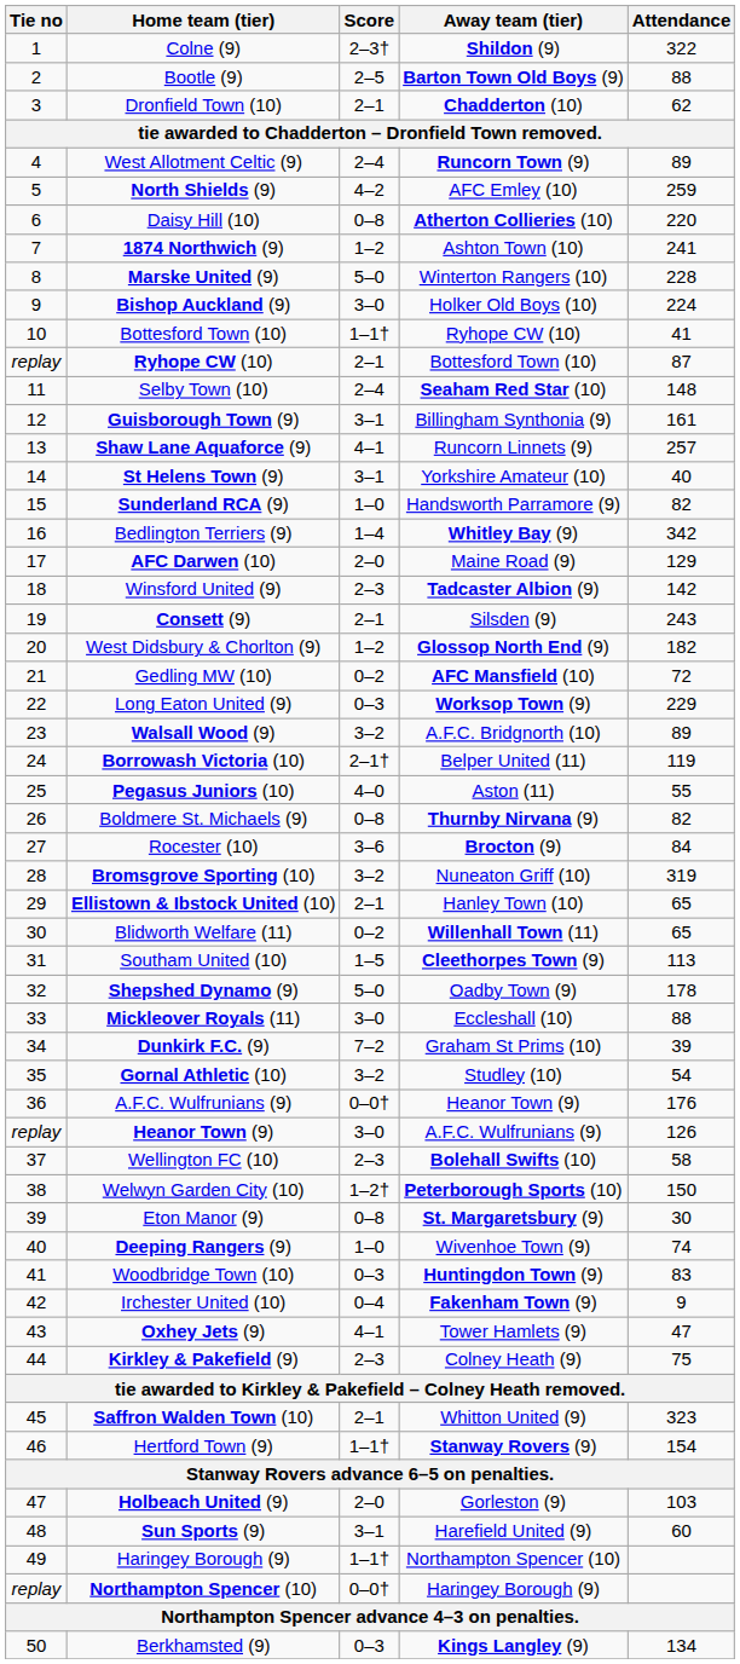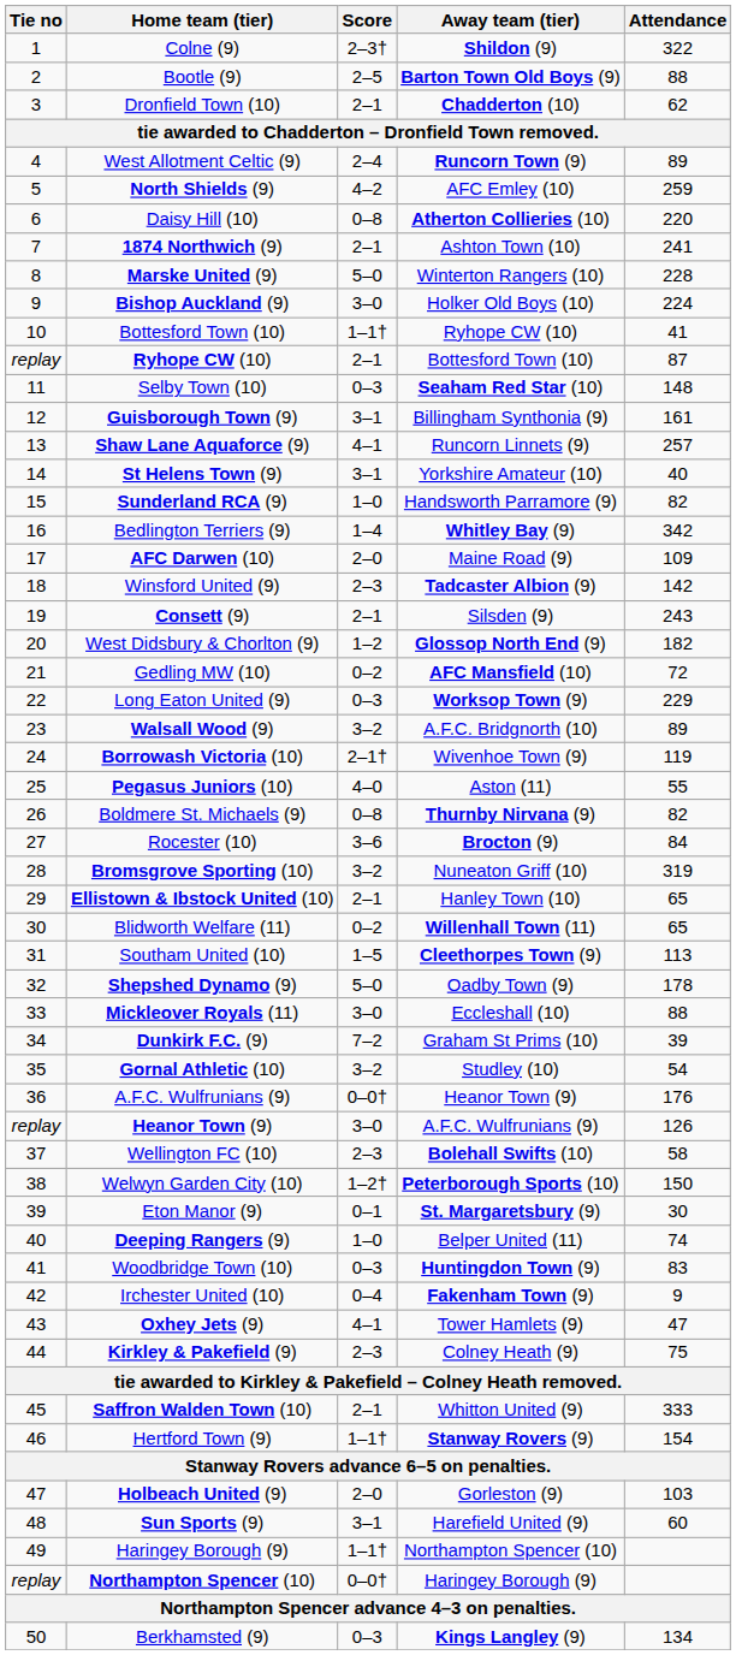 <table class="wikitable" style="text-align: center; font-size:85%">
 <tr>
 <th>Tie no</th>
 <th>Home team (tier)</th>
 <th>Score</th>
 <th>Away team (tier)</th>
 <th>Attendance</th>
 </tr>
 <tr>
 <td>1</td>
 <td><a href='#'>Colne</a> (9)</td>
 <td>2–3†</td>
 <td><strong><a href='#'>Shildon</a></strong> (9)</td>
 <td>322</td>
 </tr>
 <tr>
 <td>2</td>
 <td><a href='#'>Bootle</a> (9)</td>
 <td>2–5</td>
 <td><strong><a href='#'>Barton Town Old Boys</a></strong> (9)</td>
 <td>88</td>
 </tr>
 <tr>
 <td>3</td>
 <td><a href='#'>Dronfield Town</a> (10)</td>
 <td>2–1</td>
 <td><strong><a href='#'>Chadderton</a></strong> (10)</td>
 <td>62</td>
 </tr>
 <tr>
 <th colspan="5">tie awarded to Chadderton – Dronfield Town removed.</th>
 </tr>
 <tr>
 <td>4</td>
 <td><a href='#'>West Allotment Celtic</a> (9)</td>
 <td>2–4</td>
 <td><strong><a href='#'>Runcorn Town</a></strong> (9)</td>
 <td>89</td>
 </tr>
 <tr>
 <td>5</td>
 <td><strong><a href='#'>North Shields</a></strong> (9)</td>
 <td>4–2</td>
 <td><a href='#'>AFC Emley</a> (10)</td>
 <td>259</td>
 </tr>
 <tr>
 <td>6</td>
 <td><a href='#'>Daisy Hill</a> (10)</td>
 <td>0–8</td>
 <td><strong><a href='#'>Atherton Collieries</a></strong> (10)</td>
 <td>220</td>
 </tr>
 <tr>
 <td>7</td>
 <td><strong><a href='#'>1874 Northwich</a></strong> (9)</td>
-<td>1–2</td>
+<td>2–1</td>
 <td><a href='#'>Ashton Town</a> (10)</td>
 <td>241</td>
 </tr>
 <tr>
 <td>8</td>
 <td><strong><a href='#'>Marske United</a></strong> (9)</td>
 <td>5–0</td>
 <td><a href='#'>Winterton Rangers</a> (10)</td>
 <td>228</td>
 </tr>
 <tr>
 <td>9</td>
 <td><strong><a href='#'>Bishop Auckland</a></strong> (9)</td>
 <td>3–0</td>
 <td><a href='#'>Holker Old Boys</a> (10)</td>
 <td>224</td>
 </tr>
 <tr>
 <td>10</td>
 <td><a href='#'>Bottesford Town</a> (10)</td>
 <td>1–1†</td>
 <td><a href='#'>Ryhope CW</a> (10)</td>
 <td>41</td>
 </tr>
 <tr>
 <td><em>replay</em></td>
 <td><strong><a href='#'>Ryhope CW</a></strong> (10)</td>
 <td>2–1</td>
 <td><a href='#'>Bottesford Town</a> (10)</td>
 <td>87</td>
 </tr>
 <tr>
 <td>11</td>
 <td><a href='#'>Selby Town</a> (10)</td>
-<td>2–4</td>
+<td>0–3</td>
 <td><strong><a href='#'>Seaham Red Star</a></strong> (10)</td>
 <td>148</td>
 </tr>
 <tr>
 <td>12</td>
 <td><strong><a href='#'>Guisborough Town</a></strong> (9)</td>
 <td>3–1</td>
 <td><a href='#'>Billingham Synthonia</a> (9)</td>
 <td>161</td>
 </tr>
 <tr>
 <td>13</td>
 <td><strong><a href='#'>Shaw Lane Aquaforce</a></strong> (9)</td>
 <td>4–1</td>
 <td><a href='#'>Runcorn Linnets</a> (9)</td>
 <td>257</td>
 </tr>
 <tr>
 <td>14</td>
 <td><strong><a href='#'>St Helens Town</a></strong> (9)</td>
 <td>3–1</td>
 <td><a href='#'>Yorkshire Amateur</a> (10)</td>
 <td>40</td>
 </tr>
 <tr>
 <td>15</td>
 <td><strong><a href='#'>Sunderland RCA</a></strong> (9)</td>
 <td>1–0</td>
 <td><a href='#'>Handsworth Parramore</a> (9)</td>
 <td>82</td>
 </tr>
 <tr>
 <td>16</td>
 <td><a href='#'>Bedlington Terriers</a> (9)</td>
 <td>1–4</td>
 <td><strong><a href='#'>Whitley Bay</a></strong> (9)</td>
 <td>342</td>
 </tr>
 <tr>
 <td>17</td>
 <td><strong><a href='#'>AFC Darwen</a></strong> (10)</td>
 <td>2–0</td>
 <td><a href='#'>Maine Road</a> (9)</td>
-<td>129</td>
+<td>109</td>
 </tr>
 <tr>
 <td>18</td>
 <td><a href='#'>Winsford United</a> (9)</td>
 <td>2–3</td>
 <td><strong><a href='#'>Tadcaster Albion</a></strong> (9)</td>
 <td>142</td>
 </tr>
 <tr>
 <td>19</td>
 <td><strong><a href='#'>Consett</a></strong> (9)</td>
 <td>2–1</td>
 <td><a href='#'>Silsden</a> (9)</td>
 <td>243</td>
 </tr>
 <tr>
 <td>20</td>
 <td><a href='#'>West Didsbury & Chorlton</a> (9)</td>
 <td>1–2</td>
 <td><strong><a href='#'>Glossop North End</a></strong> (9)</td>
 <td>182</td>
 </tr>
 <tr>
 <td>21</td>
 <td><a href='#'>Gedling MW</a> (10)</td>
 <td>0–2</td>
 <td><strong><a href='#'>AFC Mansfield</a></strong> (10)</td>
 <td>72</td>
 </tr>
 <tr>
 <td>22</td>
 <td><a href='#'>Long Eaton United</a> (9)</td>
 <td>0–3</td>
 <td><strong><a href='#'>Worksop Town</a></strong> (9)</td>
 <td>229</td>
 </tr>
 <tr>
 <td>23</td>
 <td><strong><a href='#'>Walsall Wood</a></strong> (9)</td>
 <td>3–2</td>
 <td><a href='#'>A.F.C. Bridgnorth</a> (10)</td>
 <td>89</td>
 </tr>
 <tr>
 <td>24</td>
 <td><strong><a href='#'>Borrowash Victoria</a></strong> (10)</td>
 <td>2–1†</td>
-<td><a href='#'>Belper United</a> (11)</td>
+<td><a href='#'>Wivenhoe Town</a> (9)</td>
 <td>119</td>
 </tr>
 <tr>
 <td>25</td>
 <td><strong><a href='#'>Pegasus Juniors</a></strong> (10)</td>
 <td>4–0</td>
 <td><a href='#'>Aston</a> (11)</td>
 <td>55</td>
 </tr>
 <tr>
 <td>26</td>
 <td><a href='#'>Boldmere St. Michaels</a> (9)</td>
 <td>0–8</td>
 <td><strong><a href='#'>Thurnby Nirvana</a></strong> (9)</td>
 <td>82</td>
 </tr>
 <tr>
 <td>27</td>
 <td><a href='#'>Rocester</a> (10)</td>
 <td>3–6</td>
 <td><strong><a href='#'>Brocton</a></strong> (9)</td>
 <td>84</td>
 </tr>
 <tr>
 <td>28</td>
 <td><strong><a href='#'>Bromsgrove Sporting</a></strong> (10)</td>
 <td>3–2</td>
 <td><a href='#'>Nuneaton Griff</a> (10)</td>
 <td>319</td>
 </tr>
 <tr>
 <td>29</td>
 <td><strong><a href='#'>Ellistown & Ibstock United</a></strong> (10)</td>
 <td>2–1</td>
 <td><a href='#'>Hanley Town</a> (10)</td>
 <td>65</td>
 </tr>
 <tr>
 <td>30</td>
 <td><a href='#'>Blidworth Welfare</a> (11)</td>
 <td>0–2</td>
 <td><strong><a href='#'>Willenhall Town</a></strong> (11)</td>
 <td>65</td>
 </tr>
 <tr>
 <td>31</td>
 <td><a href='#'>Southam United</a> (10)</td>
 <td>1–5</td>
 <td><strong><a href='#'>Cleethorpes Town</a></strong> (9)</td>
 <td>113</td>
 </tr>
 <tr>
 <td>32</td>
 <td><strong><a href='#'>Shepshed Dynamo</a></strong> (9)</td>
 <td>5–0</td>
 <td><a href='#'>Oadby Town</a> (9)</td>
 <td>178</td>
 </tr>
 <tr>
 <td>33</td>
 <td><strong><a href='#'>Mickleover Royals</a></strong> (11)</td>
 <td>3–0</td>
 <td><a href='#'>Eccleshall</a> (10)</td>
 <td>88</td>
 </tr>
 <tr>
 <td>34</td>
 <td><strong><a href='#'>Dunkirk F.C.</a></strong> (9)</td>
 <td>7–2</td>
 <td><a href='#'>Graham St Prims</a> (10)</td>
 <td>39</td>
 </tr>
 <tr>
 <td>35</td>
 <td><strong><a href='#'>Gornal Athletic</a></strong> (10)</td>
 <td>3–2</td>
 <td><a href='#'>Studley</a> (10)</td>
 <td>54</td>
 </tr>
 <tr>
 <td>36</td>
 <td><a href='#'>A.F.C. Wulfrunians</a> (9)</td>
 <td>0–0†</td>
 <td><a href='#'>Heanor Town</a> (9)</td>
 <td>176</td>
 </tr>
 <tr>
 <td><em>replay</em></td>
 <td><strong><a href='#'>Heanor Town</a></strong> (9)</td>
 <td>3–0</td>
 <td><a href='#'>A.F.C. Wulfrunians</a> (9)</td>
 <td>126</td>
 </tr>
 <tr>
 <td>37</td>
 <td><a href='#'>Wellington FC</a> (10)</td>
 <td>2–3</td>
 <td><strong><a href='#'>Bolehall Swifts</a></strong> (10)</td>
 <td>58</td>
 </tr>
 <tr>
 <td>38</td>
 <td><a href='#'>Welwyn Garden City</a> (10)</td>
 <td>1–2†</td>
 <td><strong><a href='#'>Peterborough Sports</a></strong> (10)</td>
 <td>150</td>
 </tr>
 <tr>
 <td>39</td>
 <td><a href='#'>Eton Manor</a> (9)</td>
-<td>0–8</td>
+<td>0–1</td>
 <td><strong><a href='#'>St. Margaretsbury</a></strong> (9)</td>
 <td>30</td>
 </tr>
 <tr>
 <td>40</td>
 <td><strong><a href='#'>Deeping Rangers</a></strong> (9)</td>
 <td>1–0</td>
-<td><a href='#'>Wivenhoe Town</a> (9)</td>
+<td><a href='#'>Belper United</a> (11)</td>
 <td>74</td>
 </tr>
 <tr>
 <td>41</td>
 <td><a href='#'>Woodbridge Town</a> (10)</td>
 <td>0–3</td>
 <td><strong><a href='#'>Huntingdon Town</a></strong> (9)</td>
 <td>83</td>
 </tr>
 <tr>
 <td>42</td>
 <td><a href='#'>Irchester United</a> (10)</td>
 <td>0–4</td>
 <td><strong><a href='#'>Fakenham Town</a></strong> (9)</td>
 <td>9</td>
 </tr>
 <tr>
 <td>43</td>
 <td><strong><a href='#'>Oxhey Jets</a></strong> (9)</td>
 <td>4–1</td>
 <td><a href='#'>Tower Hamlets</a> (9)</td>
 <td>47</td>
 </tr>
 <tr>
 <td>44</td>
 <td><strong><a href='#'>Kirkley & Pakefield</a></strong> (9)</td>
 <td>2–3</td>
 <td><a href='#'>Colney Heath</a> (9)</td>
 <td>75</td>
 </tr>
 <tr>
 <th colspan="5">tie awarded to Kirkley & Pakefield – Colney Heath removed.</th>
 </tr>
 <tr>
 <td>45</td>
 <td><strong><a href='#'>Saffron Walden Town</a></strong> (10)</td>
 <td>2–1</td>
 <td><a href='#'>Whitton United</a> (9)</td>
-<td>323</td>
+<td>333</td>
 </tr>
 <tr>
 <td>46</td>
 <td><a href='#'>Hertford Town</a> (9)</td>
 <td>1–1†</td>
 <td><strong><a href='#'>Stanway Rovers</a></strong> (9)</td>
 <td>154</td>
 </tr>
 <tr>
 <th colspan="5">Stanway Rovers advance 6–5 on penalties.</th>
 </tr>
 <tr>
 <td>47</td>
 <td><strong><a href='#'>Holbeach United</a></strong> (9)</td>
 <td>2–0</td>
 <td><a href='#'>Gorleston</a> (9)</td>
 <td>103</td>
 </tr>
 <tr>
 <td>48</td>
 <td><strong><a href='#'>Sun Sports</a></strong> (9)</td>
 <td>3–1</td>
 <td><a href='#'>Harefield United</a> (9)</td>
 <td>60</td>
 </tr>
 <tr>
 <td>49</td>
 <td><a href='#'>Haringey Borough</a> (9)</td>
 <td>1–1†</td>
 <td><a href='#'>Northampton Spencer</a> (10)</td>
 <td></td>
 </tr>
 <tr>
 <td><em>replay</em></td>
 <td><strong><a href='#'>Northampton Spencer</a></strong> (10)</td>
 <td>0–0†</td>
 <td><a href='#'>Haringey Borough</a> (9)</td>
 <td></td>
 </tr>
 <tr>
 <th colspan="5">Northampton Spencer advance 4–3 on penalties.</th>
 </tr>
 <tr>
 <td>50</td>
 <td><a href='#'>Berkhamsted</a> (9)</td>
 <td>0–3</td>
 <td><strong><a href='#'>Kings Langley</a></strong> (9)</td>
 <td>134</td>
 </tr>
 </table>
